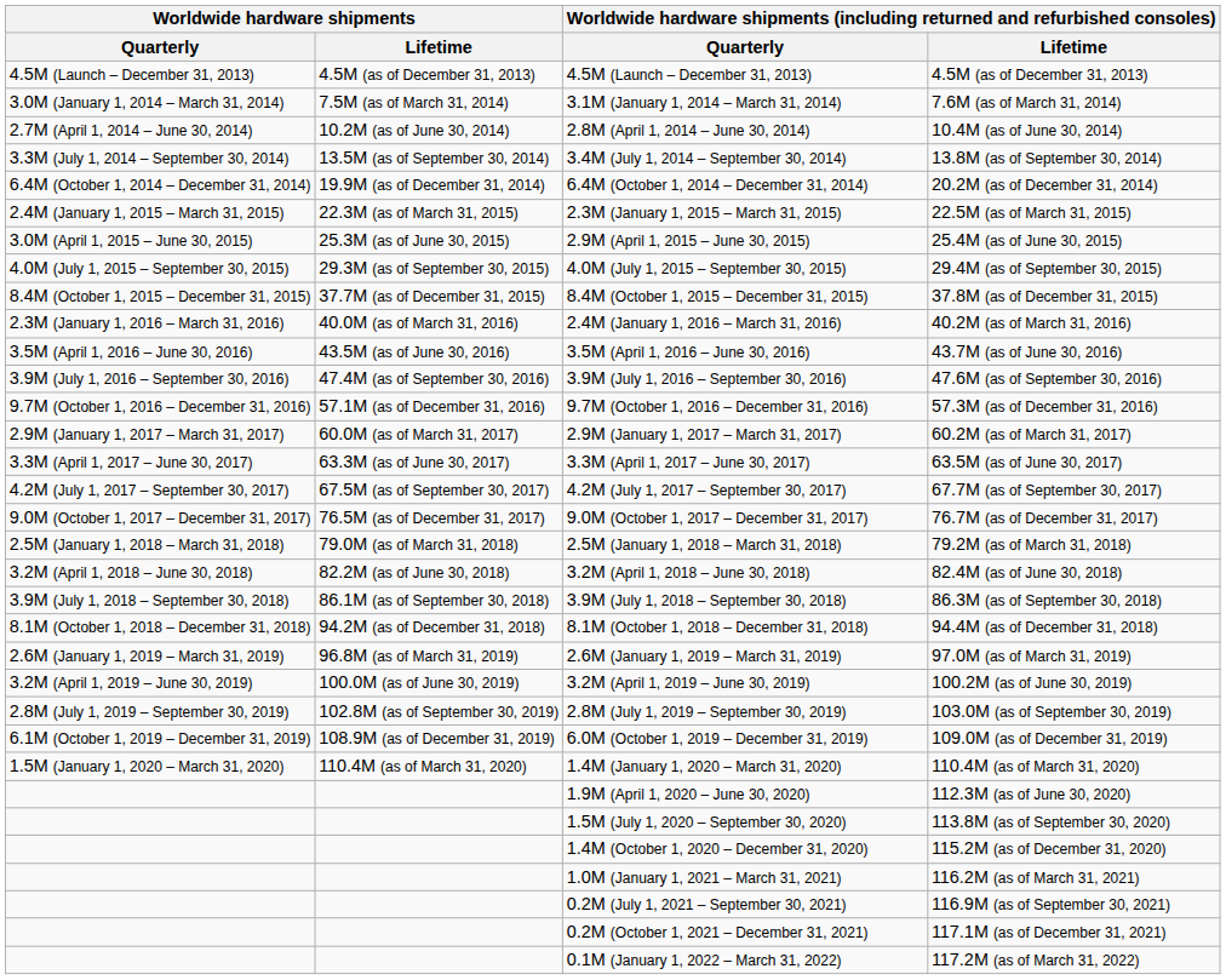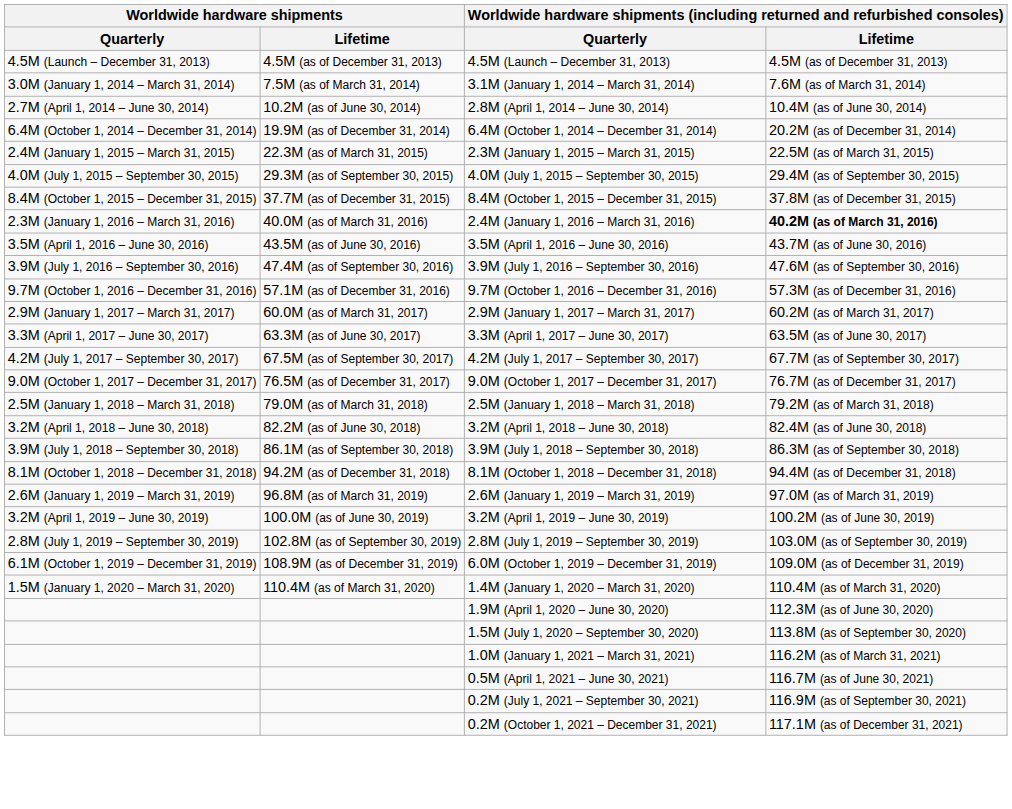 <table class="wikitable">
 <tr>
 <th colspan="2">Worldwide hardware shipments</th>
 <th colspan="2">Worldwide hardware shipments (including returned and refurbished consoles)</th>
 </tr>
 <tr>
 <th>Quarterly</th>
 <th>Lifetime</th>
 <th>Quarterly</th>
 <th>Lifetime</th>
 </tr>
 <tr>
 <td>4.5M <small>(Launch – December 31, 2013)</small></td>
 <td>4.5M <small>(as of December 31, 2013)</small></td>
 <td>4.5M <small>(Launch – December 31, 2013)</small></td>
 <td>4.5M <small>(as of December 31, 2013)</small></td>
 </tr>
 <tr>
 <td>3.0M <small>(January 1, 2014 – March 31, 2014)</small></td>
 <td>7.5M <small>(as of March 31, 2014)</small></td>
 <td>3.1M <small>(January 1, 2014 – March 31, 2014)</small></td>
 <td>7.6M <small>(as of March 31, 2014)</small></td>
 </tr>
 <tr>
 <td>2.7M <small>(April 1, 2014 – June 30, 2014)</small></td>
 <td>10.2M <small>(as of June 30, 2014)</small></td>
 <td>2.8M <small>(April 1, 2014 – June 30, 2014)</small></td>
 <td>10.4M <small>(as of June 30, 2014)</small></td>
 </tr>
 <tr>
-<td>3.3M <small>(July 1, 2014 – September 30, 2014)</small></td>
-<td>13.5M <small>(as of September 30, 2014)</small></td>
-<td>3.4M <small>(July 1, 2014 – September 30, 2014)</small></td>
-<td>13.8M <small>(as of September 30, 2014)</small></td>
-</tr>
-<tr>
 <td>6.4M <small>(October 1, 2014 – December 31, 2014)</small></td>
 <td>19.9M <small>(as of December 31, 2014)</small></td>
 <td>6.4M <small>(October 1, 2014 – December 31, 2014)</small></td>
 <td>20.2M <small>(as of December 31, 2014)</small></td>
 </tr>
 <tr>
 <td>2.4M <small>(January 1, 2015 – March 31, 2015)</small></td>
 <td>22.3M <small>(as of March 31, 2015)</small></td>
 <td>2.3M <small>(January 1, 2015 – March 31, 2015)</small></td>
 <td>22.5M <small>(as of March 31, 2015)</small></td>
-</tr>
-<tr>
-<td>3.0M <small>(April 1, 2015 – June 30, 2015)</small></td>
-<td>25.3M <small>(as of June 30, 2015)</small></td>
-<td>2.9M <small>(April 1, 2015 – June 30, 2015)</small></td>
-<td>25.4M <small>(as of June 30, 2015)</small></td>
 </tr>
 <tr>
 <td>4.0M <small>(July 1, 2015 – September 30, 2015)</small></td>
 <td>29.3M <small>(as of September 30, 2015)</small></td>
 <td>4.0M <small>(July 1, 2015 – September 30, 2015)</small></td>
 <td>29.4M <small>(as of September 30, 2015)</small></td>
 </tr>
 <tr>
 <td>8.4M <small>(October 1, 2015 – December 31, 2015)</small></td>
 <td>37.7M <small>(as of December 31, 2015)</small></td>
 <td>8.4M <small>(October 1, 2015 – December 31, 2015)</small></td>
 <td>37.8M <small>(as of December 31, 2015)</small></td>
 </tr>
 <tr>
 <td>2.3M <small>(January 1, 2016 – March 31, 2016)</small></td>
 <td>40.0M <small>(as of March 31, 2016)</small></td>
 <td>2.4M <small>(January 1, 2016 – March 31, 2016)</small></td>
-<td>40.2M <small>(as of March 31, 2016)</small></td>
+<td><strong>40.2M <small>(as of March 31, 2016)</small></strong></td>
 </tr>
 <tr>
 <td>3.5M <small>(April 1, 2016 – June 30, 2016)</small></td>
 <td>43.5M <small>(as of June 30, 2016)</small></td>
 <td>3.5M <small>(April 1, 2016 – June 30, 2016)</small></td>
 <td>43.7M <small>(as of June 30, 2016)</small></td>
 </tr>
 <tr>
 <td>3.9M <small>(July 1, 2016 – September 30, 2016)</small></td>
 <td>47.4M <small>(as of September 30, 2016)</small></td>
 <td>3.9M <small>(July 1, 2016 – September 30, 2016)</small></td>
 <td>47.6M <small>(as of September 30, 2016)</small></td>
 </tr>
 <tr>
 <td>9.7M <small>(October 1, 2016 – December 31, 2016)</small></td>
 <td>57.1M <small>(as of December 31, 2016)</small></td>
 <td>9.7M <small>(October 1, 2016 – December 31, 2016)</small></td>
 <td>57.3M <small>(as of December 31, 2016)</small></td>
 </tr>
 <tr>
 <td>2.9M <small>(January 1, 2017 – March 31, 2017)</small></td>
 <td>60.0M <small>(as of March 31, 2017)</small></td>
 <td>2.9M <small>(January 1, 2017 – March 31, 2017)</small></td>
 <td>60.2M <small>(as of March 31, 2017)</small></td>
 </tr>
 <tr>
 <td>3.3M <small>(April 1, 2017 – June 30, 2017)</small></td>
 <td>63.3M <small>(as of June 30, 2017)</small></td>
 <td>3.3M <small>(April 1, 2017 – June 30, 2017)</small></td>
 <td>63.5M <small>(as of June 30, 2017)</small></td>
 </tr>
 <tr>
 <td>4.2M <small>(July 1, 2017 – September 30, 2017)</small></td>
 <td>67.5M <small>(as of September 30, 2017)</small></td>
 <td>4.2M <small>(July 1, 2017 – September 30, 2017)</small></td>
 <td>67.7M <small>(as of September 30, 2017)</small></td>
 </tr>
 <tr>
 <td>9.0M <small>(October 1, 2017 – December 31, 2017)</small></td>
 <td>76.5M <small>(as of December 31, 2017)</small></td>
 <td>9.0M <small>(October 1, 2017 – December 31, 2017)</small></td>
 <td>76.7M <small>(as of December 31, 2017)</small></td>
 </tr>
 <tr>
 <td>2.5M <small>(January 1, 2018 – March 31, 2018)</small></td>
 <td>79.0M <small>(as of March 31, 2018)</small></td>
 <td>2.5M <small>(January 1, 2018 – March 31, 2018)</small></td>
 <td>79.2M <small>(as of March 31, 2018)</small></td>
 </tr>
 <tr>
 <td>3.2M <small>(April 1, 2018 – June 30, 2018)</small></td>
 <td>82.2M <small>(as of June 30, 2018)</small></td>
 <td>3.2M <small>(April 1, 2018 – June 30, 2018)</small></td>
 <td>82.4M <small>(as of June 30, 2018)</small></td>
 </tr>
 <tr>
 <td>3.9M <small>(July 1, 2018 – September 30, 2018)</small></td>
 <td>86.1M <small>(as of September 30, 2018)</small></td>
 <td>3.9M <small>(July 1, 2018 – September 30, 2018)</small></td>
 <td>86.3M <small>(as of September 30, 2018)</small></td>
 </tr>
 <tr>
 <td>8.1M <small>(October 1, 2018 – December 31, 2018)</small></td>
 <td>94.2M <small>(as of December 31, 2018)</small></td>
 <td>8.1M <small>(October 1, 2018 – December 31, 2018)</small></td>
 <td>94.4M <small>(as of December 31, 2018)</small></td>
 </tr>
 <tr>
 <td>2.6M <small>(January 1, 2019 – March 31, 2019)</small></td>
 <td>96.8M <small>(as of March 31, 2019)</small></td>
 <td>2.6M <small>(January 1, 2019 – March 31, 2019)</small></td>
 <td>97.0M <small>(as of March 31, 2019)</small></td>
 </tr>
 <tr>
 <td>3.2M <small>(April 1, 2019 – June 30, 2019)</small></td>
 <td>100.0M <small>(as of June 30, 2019)</small></td>
 <td>3.2M <small>(April 1, 2019 – June 30, 2019)</small></td>
 <td>100.2M <small>(as of June 30, 2019)</small></td>
 </tr>
 <tr>
 <td>2.8M <small>(July 1, 2019 – September 30, 2019)</small></td>
 <td>102.8M <small>(as of September 30, 2019)</small></td>
 <td>2.8M <small>(July 1, 2019 – September 30, 2019)</small></td>
 <td>103.0M <small>(as of September 30, 2019)</small></td>
 </tr>
 <tr>
 <td>6.1M <small>(October 1, 2019 – December 31, 2019)</small></td>
 <td>108.9M <small>(as of December 31, 2019)</small></td>
 <td>6.0M <small>(October 1, 2019 – December 31, 2019)</small></td>
 <td>109.0M <small>(as of December 31, 2019)</small></td>
 </tr>
 <tr>
 <td>1.5M <small>(January 1, 2020 – March 31, 2020)</small></td>
 <td>110.4M <small>(as of March 31, 2020)</small></td>
 <td>1.4M <small>(January 1, 2020 – March 31, 2020)</small></td>
 <td>110.4M <small>(as of March 31, 2020)</small></td>
 </tr>
 <tr>
 <td></td>
 <td></td>
 <td>1.9M <small>(April 1, 2020 – June 30, 2020)</small></td>
 <td>112.3M <small>(as of June 30, 2020)</small></td>
 </tr>
 <tr>
 <td></td>
 <td></td>
 <td>1.5M <small>(July 1, 2020 – September 30, 2020)</small></td>
 <td>113.8M <small>(as of September 30, 2020)</small></td>
 </tr>
 <tr>
 <td></td>
 <td></td>
-<td>1.4M <small>(October 1, 2020 – December 31, 2020)</small></td>
-<td>115.2M <small>(as of December 31, 2020)</small></td>
+<td>1.0M <small>(January 1, 2021 – March 31, 2021)</small></td>
+<td>116.2M <small>(as of March 31, 2021)</small></td>
 </tr>
 <tr>
 <td></td>
 <td></td>
-<td>1.0M <small>(January 1, 2021 – March 31, 2021)</small></td>
-<td>116.2M <small>(as of March 31, 2021)</small></td>
+<td>0.5M <small>(April 1, 2021 – June 30, 2021)</small></td>
+<td>116.7M <small>(as of June 30, 2021)</small></td>
 </tr>
 <tr>
 <td></td>
 <td></td>
 <td>0.2M <small>(July 1, 2021 – September 30, 2021)</small></td>
 <td>116.9M <small>(as of September 30, 2021)</small></td>
 </tr>
 <tr>
 <td></td>
 <td></td>
 <td>0.2M <small>(October 1, 2021 – December 31, 2021)</small></td>
 <td>117.1M <small>(as of December 31, 2021)</small></td>
 </tr>
-<tr>
-<td></td>
-<td></td>
-<td>0.1M <small>(January 1, 2022 – March 31, 2022)</small></td>
-<td>117.2M <small>(as of March 31, 2022)</small></td>
-</tr>
 </table>
